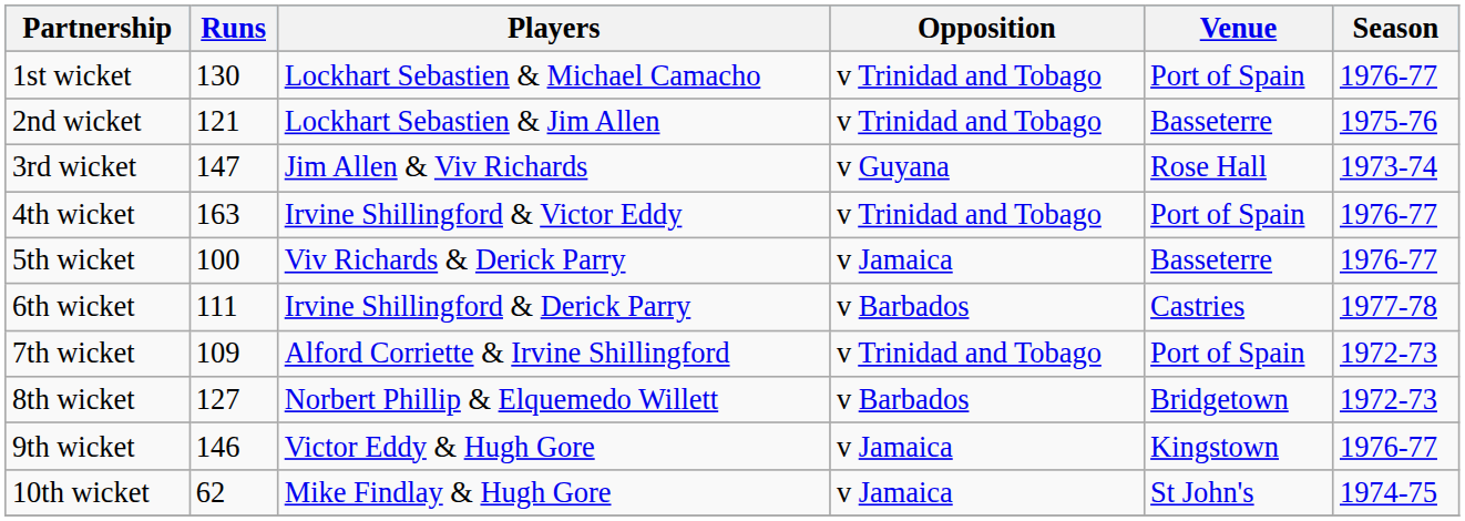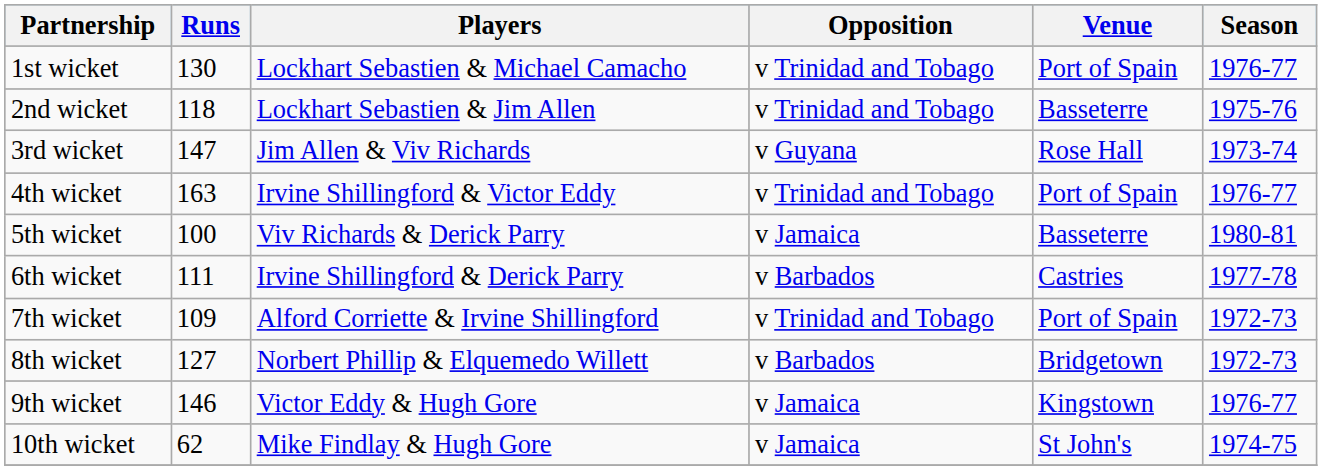 <table class="wikitable" width=90%>
 <tr bgcolor=#87cefa>
 <th>Partnership</th>
 <th><a href='#'>Runs</a></th>
 <th>Players</th>
 <th>Opposition</th>
 <th><a href='#'>Venue</a></th>
 <th>Season</th>
 </tr>
 <tr>
 <td>1st wicket</td>
 <td>130</td>
 <td><a href='#'>Lockhart Sebastien</a> & <a href='#'>Michael Camacho</a></td>
 <td>v <a href='#'>Trinidad and Tobago</a></td>
 <td><a href='#'>Port of Spain</a></td>
 <td><a href='#'>1976-77</a></td>
 </tr>
 <tr>
 <td>2nd wicket</td>
-<td>121</td>
+<td>118</td>
 <td><a href='#'>Lockhart Sebastien</a> & <a href='#'>Jim Allen</a></td>
 <td>v <a href='#'>Trinidad and Tobago</a></td>
 <td><a href='#'>Basseterre</a></td>
 <td><a href='#'>1975-76</a></td>
 </tr>
 <tr>
 <td>3rd wicket</td>
 <td>147</td>
 <td><a href='#'>Jim Allen</a> & <a href='#'>Viv Richards</a></td>
 <td>v <a href='#'>Guyana</a></td>
 <td><a href='#'>Rose Hall</a></td>
 <td><a href='#'>1973-74</a></td>
 </tr>
 <tr>
 <td>4th wicket</td>
 <td>163</td>
 <td><a href='#'>Irvine Shillingford</a> & <a href='#'>Victor Eddy</a></td>
 <td>v <a href='#'>Trinidad and Tobago</a></td>
 <td><a href='#'>Port of Spain</a></td>
 <td><a href='#'>1976-77</a></td>
 </tr>
 <tr>
 <td>5th wicket</td>
 <td>100</td>
 <td><a href='#'>Viv Richards</a> & <a href='#'>Derick Parry</a></td>
 <td>v <a href='#'>Jamaica</a></td>
 <td><a href='#'>Basseterre</a></td>
-<td><a href='#'>1976-77</a></td>
+<td><a href='#'>1980-81</a></td>
 </tr>
 <tr>
 <td>6th wicket</td>
 <td>111</td>
 <td><a href='#'>Irvine Shillingford</a> & <a href='#'>Derick Parry</a></td>
 <td>v <a href='#'>Barbados</a></td>
 <td><a href='#'>Castries</a></td>
 <td><a href='#'>1977-78</a></td>
 </tr>
 <tr>
 <td>7th wicket</td>
 <td>109</td>
 <td><a href='#'>Alford Corriette</a> & <a href='#'>Irvine Shillingford</a></td>
 <td>v <a href='#'>Trinidad and Tobago</a></td>
 <td><a href='#'>Port of Spain</a></td>
 <td><a href='#'>1972-73</a></td>
 </tr>
 <tr>
 <td>8th wicket</td>
 <td>127</td>
 <td><a href='#'>Norbert Phillip</a> & <a href='#'>Elquemedo Willett</a></td>
 <td>v <a href='#'>Barbados</a></td>
 <td><a href='#'>Bridgetown</a></td>
 <td><a href='#'>1972-73</a></td>
 </tr>
 <tr>
 <td>9th wicket</td>
 <td>146</td>
 <td><a href='#'>Victor Eddy</a> & <a href='#'>Hugh Gore</a></td>
 <td>v <a href='#'>Jamaica</a></td>
 <td><a href='#'>Kingstown</a></td>
 <td><a href='#'>1976-77</a></td>
 </tr>
 <tr>
 <td>10th wicket</td>
 <td>62</td>
 <td><a href='#'>Mike Findlay</a> & <a href='#'>Hugh Gore</a></td>
 <td>v <a href='#'>Jamaica</a></td>
 <td><a href='#'>St John's</a></td>
 <td><a href='#'>1974-75</a></td>
 </tr>
 <tr>
 </tr>
 </table>
